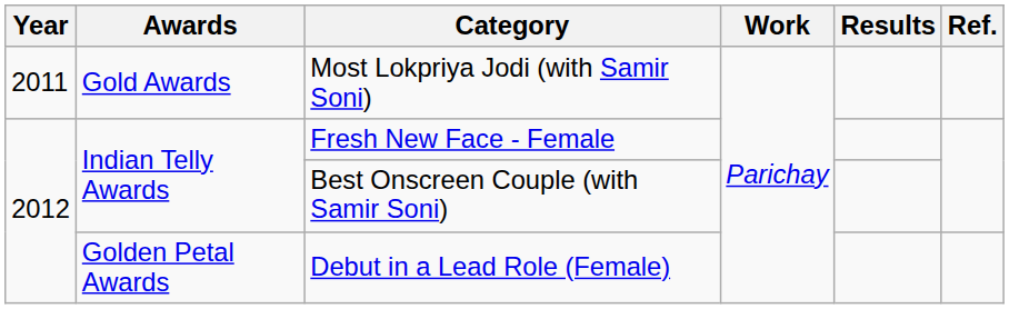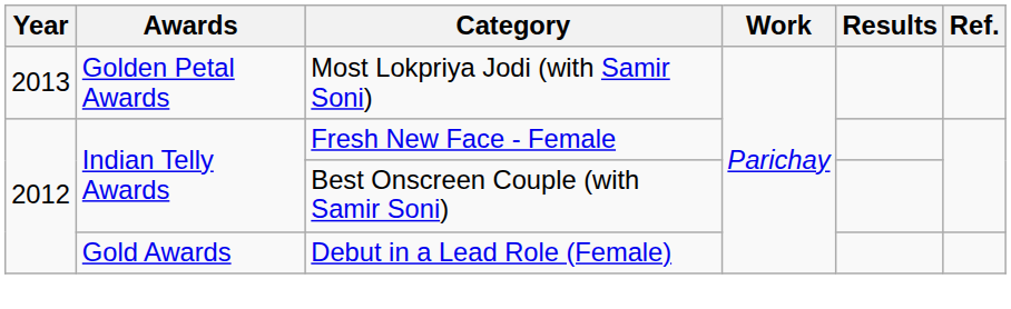 <table class="wikitable">
 <tr>
 <th>Year</th>
 <th>Awards</th>
 <th>Category</th>
 <th>Work</th>
 <th>Results</th>
 <th>Ref.</th>
 </tr>
 <tr>
-<td>2011</td>
-<td><a href='#'>Gold Awards</a></td>
+<td>2013</td>
+<td><a href='#'>Golden Petal Awards</a></td>
 <td>Most Lokpriya Jodi (with <a href='#'>Samir Soni</a>)</td>
 <td rowspan="4"><em><a href='#'>Parichay</a></em></td>
 <td></td>
 <td></td>
 </tr>
 <tr>
 <td rowspan="3">2012</td>
 <td rowspan="2"><a href='#'>Indian Telly Awards</a></td>
 <td><a href='#'>Fresh New Face - Female</a></td>
 <td></td>
 <td rowspan="2"></td>
 </tr>
 <tr>
 <td>Best Onscreen Couple (with <a href='#'>Samir Soni</a>)</td>
 <td></td>
 </tr>
 <tr>
-<td><a href='#'>Golden Petal Awards</a></td>
+<td><a href='#'>Gold Awards</a></td>
 <td><a href='#'>Debut in a Lead Role (Female)</a></td>
 <td></td>
 <td></td>
 </tr>
 </table>
